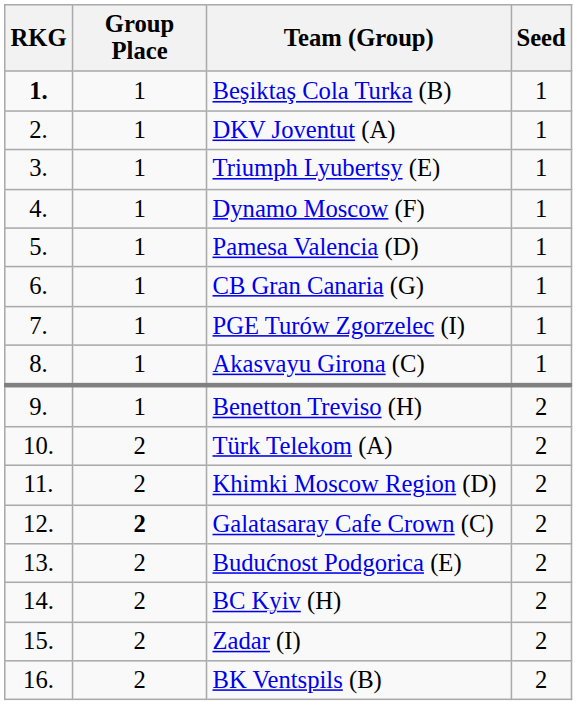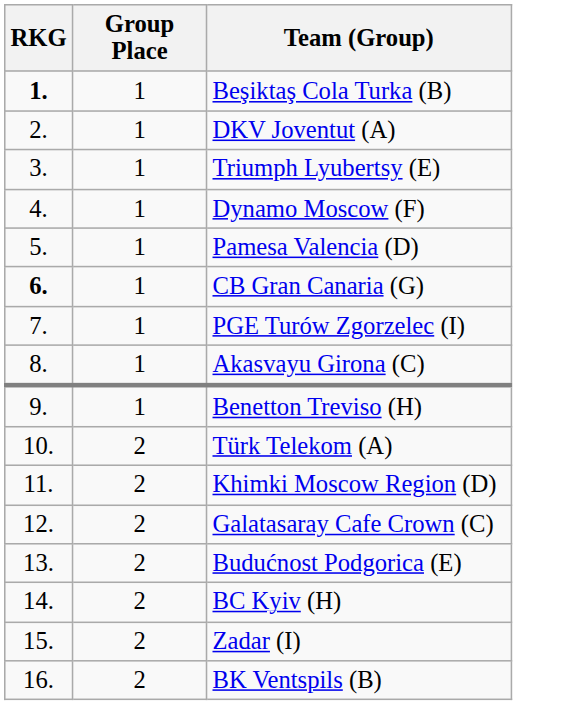 <table class=wikitable style="text-align:center">
 <tr>
 <th width=15>RKG</th>
 <th width=80>Group Place</th>
 <th width=190>Team (Group)</th>
-<th width=20>Seed</th>
 </tr>
 <tr>
 <td><strong>1.</strong></td>
 <td>1</td>
 <td align=left> <a href='#'>Beşiktaş Cola Turka</a> (B)</td>
-<td>1</td>
 </tr>
 <tr>
 <td>2.</td>
 <td>1</td>
 <td align=left> <a href='#'>DKV Joventut</a> (A)</td>
-<td>1</td>
 </tr>
 <tr>
 <td>3.</td>
 <td>1</td>
 <td align=left> <a href='#'>Triumph Lyubertsy</a> (E)</td>
-<td>1</td>
 </tr>
 <tr>
 <td>4.</td>
 <td>1</td>
 <td align=left> <a href='#'>Dynamo Moscow</a> (F)</td>
-<td>1</td>
 </tr>
 <tr>
 <td>5.</td>
 <td>1</td>
 <td align=left> <a href='#'>Pamesa Valencia</a> (D)</td>
-<td>1</td>
 </tr>
 <tr>
-<td>6.</td>
+<td><strong>6.</strong></td>
 <td>1</td>
 <td align=left> <a href='#'>CB Gran Canaria</a> (G)</td>
-<td>1</td>
 </tr>
 <tr>
 <td>7.</td>
 <td>1</td>
 <td align=left> <a href='#'>PGE Turów Zgorzelec</a> (I)</td>
-<td>1</td>
 </tr>
 <tr>
 <td>8.</td>
 <td>1</td>
 <td align=left> <a href='#'>Akasvayu Girona</a> (C)</td>
-<td>1</td>
 </tr>
 <tr style = "border-top:3px solid grey;">
 <td>9.</td>
 <td>1</td>
 <td align=left> <a href='#'>Benetton Treviso</a> (H)</td>
-<td>2</td>
 </tr>
 <tr>
 <td>10.</td>
 <td>2</td>
 <td align=left> <a href='#'>Türk Telekom</a> (A)</td>
-<td>2</td>
 </tr>
 <tr>
 <td>11.</td>
 <td>2</td>
 <td align=left> <a href='#'>Khimki Moscow Region</a> (D)</td>
-<td>2</td>
 </tr>
 <tr>
 <td>12.</td>
-<td><strong>2</strong></td>
+<td>2</td>
 <td align=left> <a href='#'>Galatasaray Cafe Crown</a> (C)</td>
-<td>2</td>
 </tr>
 <tr>
 <td>13.</td>
 <td>2</td>
 <td align=left> <a href='#'>Budućnost Podgorica</a> (E)</td>
-<td>2</td>
 </tr>
 <tr>
 <td>14.</td>
 <td>2</td>
 <td align=left> <a href='#'>BC Kyiv</a> (H)</td>
-<td>2</td>
 </tr>
 <tr>
 <td>15.</td>
 <td>2</td>
 <td align=left> <a href='#'>Zadar</a> (I)</td>
-<td>2</td>
 </tr>
 <tr>
 <td>16.</td>
 <td>2</td>
 <td align=left> <a href='#'>BK Ventspils</a> (B)</td>
-<td>2</td>
 </tr>
 </table>
